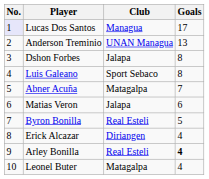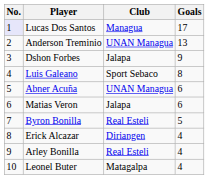 <table class="wikitable">
 <tr>
 <th>No.</th>
 <th>Player</th>
 <th>Club</th>
 <th>Goals</th>
 </tr>
 <tr>
 <td style="background: lavender;">1</td>
 <td> Lucas Dos Santos</td>
 <td><a href='#'>Managua</a></td>
 <td>17</td>
 </tr>
 <tr>
 <td>2</td>
 <td> Anderson Treminio</td>
 <td><a href='#'>UNAN Managua</a></td>
 <td>13</td>
 </tr>
 <tr>
 <td>3</td>
 <td> Dshon Forbes</td>
 <td>Jalapa</td>
-<td>8</td>
+<td>9</td>
 </tr>
 <tr>
 <td>4</td>
 <td> <a href='#'>Luis Galeano</a></td>
 <td>Sport Sebaco</td>
 <td>8</td>
 </tr>
 <tr>
 <td>5</td>
 <td> <a href='#'>Abner Acuña</a></td>
-<td>Matagalpa</td>
-<td>7</td>
+<td><a href='#'>UNAN Managua</a></td>
+<td>6</td>
 </tr>
 <tr>
 <td>6</td>
 <td> Matias Veron</td>
 <td>Jalapa</td>
 <td>6</td>
 </tr>
 <tr>
 <td>7</td>
 <td> <a href='#'>Byron Bonilla</a></td>
 <td><a href='#'>Real Esteli</a></td>
 <td>5</td>
 </tr>
 <tr>
 <td>8</td>
 <td> Erick Alcazar</td>
 <td><a href='#'>Diriangen</a></td>
 <td>4</td>
 </tr>
 <tr>
 <td>9</td>
 <td> Arley Bonilla</td>
 <td><a href='#'>Real Esteli</a></td>
-<td><strong>4</strong></td>
+<td>4</td>
 </tr>
 <tr>
 <td>10</td>
 <td> Leonel Buter</td>
 <td>Matagalpa</td>
 <td>4</td>
 </tr>
 </table>
